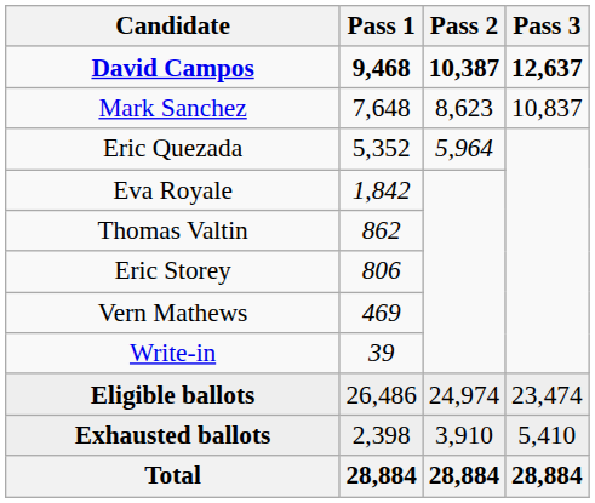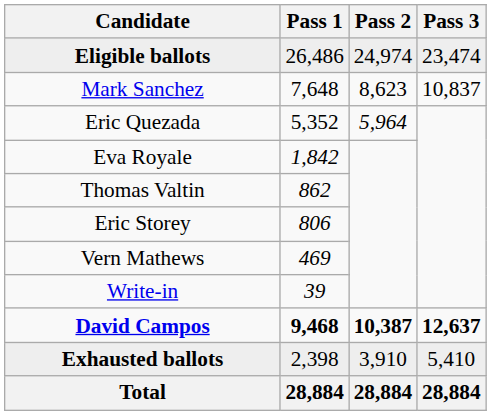 <table class="wikitable" style="text-align: center;">
 <tr>
 <th width="200">Candidate</th>
 <th>Pass 1</th>
 <th>Pass 2</th>
 <th>Pass 3</th>
 </tr>
-<tr>
-<td><strong><a href='#'>David Campos</a></strong></td>
-<td><strong>9,468</strong></td>
-<td><strong>10,387</strong></td>
-<td><strong>12,637</strong></td>
+<tr bgcolor="#EEEEEE">
+<td><strong>Eligible ballots</strong></td>
+<td>26,486</td>
+<td>24,974</td>
+<td>23,474</td>
 </tr>
 <tr>
 <td><a href='#'>Mark Sanchez</a></td>
 <td>7,648</td>
 <td>8,623</td>
 <td>10,837</td>
 </tr>
 <tr>
 <td>Eric Quezada</td>
 <td>5,352</td>
 <td><em>5,964</em></td>
 <td rowspan="6"></td>
 </tr>
 <tr>
 <td>Eva Royale</td>
 <td><em>1,842</em></td>
 <td rowspan="5"></td>
 </tr>
 <tr>
 <td>Thomas Valtin</td>
 <td><em>862</em></td>
 </tr>
 <tr>
 <td>Eric Storey</td>
 <td><em>806</em></td>
 </tr>
 <tr>
 <td>Vern Mathews</td>
 <td><em>469</em></td>
 </tr>
 <tr>
 <td><a href='#'>Write-in</a></td>
 <td><em>39</em></td>
 </tr>
-<tr bgcolor="#EEEEEE">
-<td><strong>Eligible ballots</strong></td>
-<td>26,486</td>
-<td>24,974</td>
-<td>23,474</td>
+<tr>
+<td><strong><a href='#'>David Campos</a></strong></td>
+<td><strong>9,468</strong></td>
+<td><strong>10,387</strong></td>
+<td><strong>12,637</strong></td>
 </tr>
 <tr bgcolor="#EEEEEE">
 <td><strong>Exhausted ballots</strong></td>
 <td>2,398</td>
 <td>3,910</td>
 <td>5,410</td>
 </tr>
 <tr>
 <th scope="row">Total</th>
 <th>28,884</th>
 <th>28,884</th>
 <th>28,884</th>
 </tr>
 </table>
